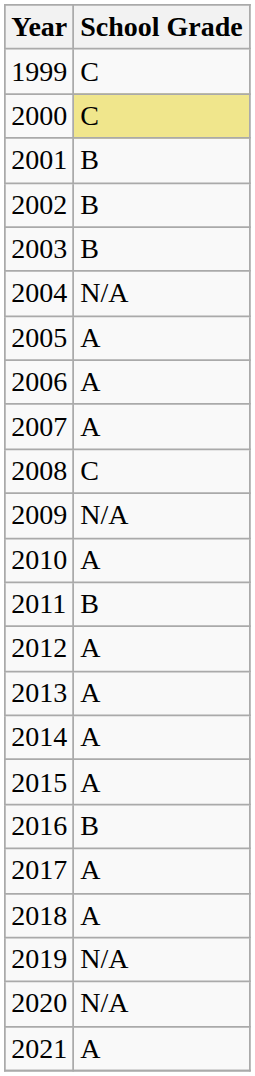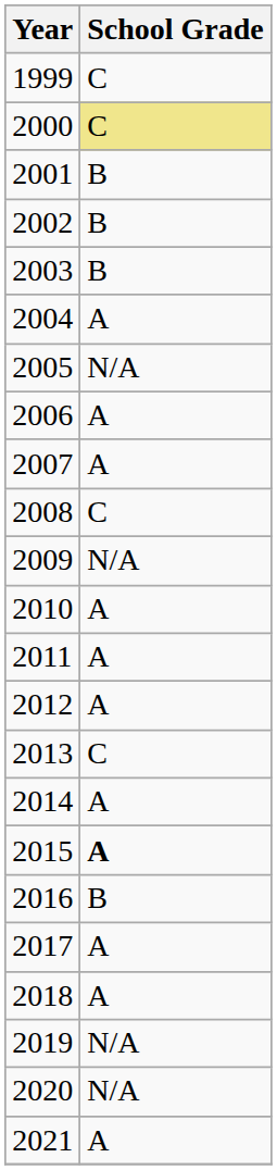 <table class="wikitable">
 <tr>
 <th>Year</th>
 <th>School Grade</th>
 </tr>
 <tr>
 <td>1999</td>
 <td>C</td>
 </tr>
 <tr>
 <td>2000</td>
 <td style="background: khaki;">C</td>
 </tr>
 <tr>
 <td>2001</td>
 <td>B</td>
 </tr>
 <tr>
 <td>2002</td>
 <td>B</td>
 </tr>
 <tr>
 <td>2003</td>
 <td>B</td>
 </tr>
 <tr>
 <td>2004</td>
-<td>N/A</td>
+<td>A</td>
 </tr>
 <tr>
 <td>2005</td>
-<td>A</td>
+<td>N/A</td>
 </tr>
 <tr>
 <td>2006</td>
 <td>A</td>
 </tr>
 <tr>
 <td>2007</td>
 <td>A</td>
 </tr>
 <tr>
 <td>2008</td>
 <td>C</td>
 </tr>
 <tr>
 <td>2009</td>
 <td>N/A</td>
 </tr>
 <tr>
 <td>2010</td>
 <td>A</td>
 </tr>
 <tr>
 <td>2011</td>
-<td>B</td>
+<td>A</td>
 </tr>
 <tr>
 <td>2012</td>
 <td>A</td>
 </tr>
 <tr>
 <td>2013</td>
-<td>A</td>
+<td>C</td>
 </tr>
 <tr>
 <td>2014</td>
 <td>A</td>
 </tr>
 <tr>
 <td>2015</td>
-<td>A</td>
+<td><strong>A</strong></td>
 </tr>
 <tr>
 <td>2016</td>
 <td>B</td>
 </tr>
 <tr>
 <td>2017</td>
 <td>A</td>
 </tr>
 <tr>
 <td>2018</td>
 <td>A</td>
 </tr>
 <tr>
 <td>2019</td>
 <td>N/A</td>
 </tr>
 <tr>
 <td>2020</td>
 <td>N/A</td>
 </tr>
 <tr>
 <td>2021</td>
 <td>A</td>
 </tr>
 <tr>
 </tr>
 </table>
